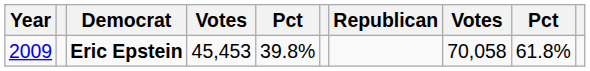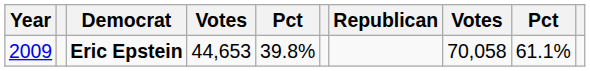 <table class="wikitable" style="margin:0.5em ; font-size:95%">
 <tr>
 <th>Year</th>
 <th></th>
 <th>Democrat</th>
 <th>Votes</th>
 <th>Pct</th>
 <th></th>
 <th>Republican</th>
 <th>Votes</th>
 <th>Pct</th>
 <th></th>
 </tr>
 <tr>
 <td><a href='#'>2009</a></td>
 <td></td>
 <td><strong>Eric Epstein</strong></td>
-<td>45,453</td>
+<td>44,653</td>
 <td>39.8%</td>
 <td></td>
 <td></td>
 <td>70,058</td>
-<td>61.8%</td>
+<td>61.1%</td>
 <td></td>
 </tr>
 </table>
